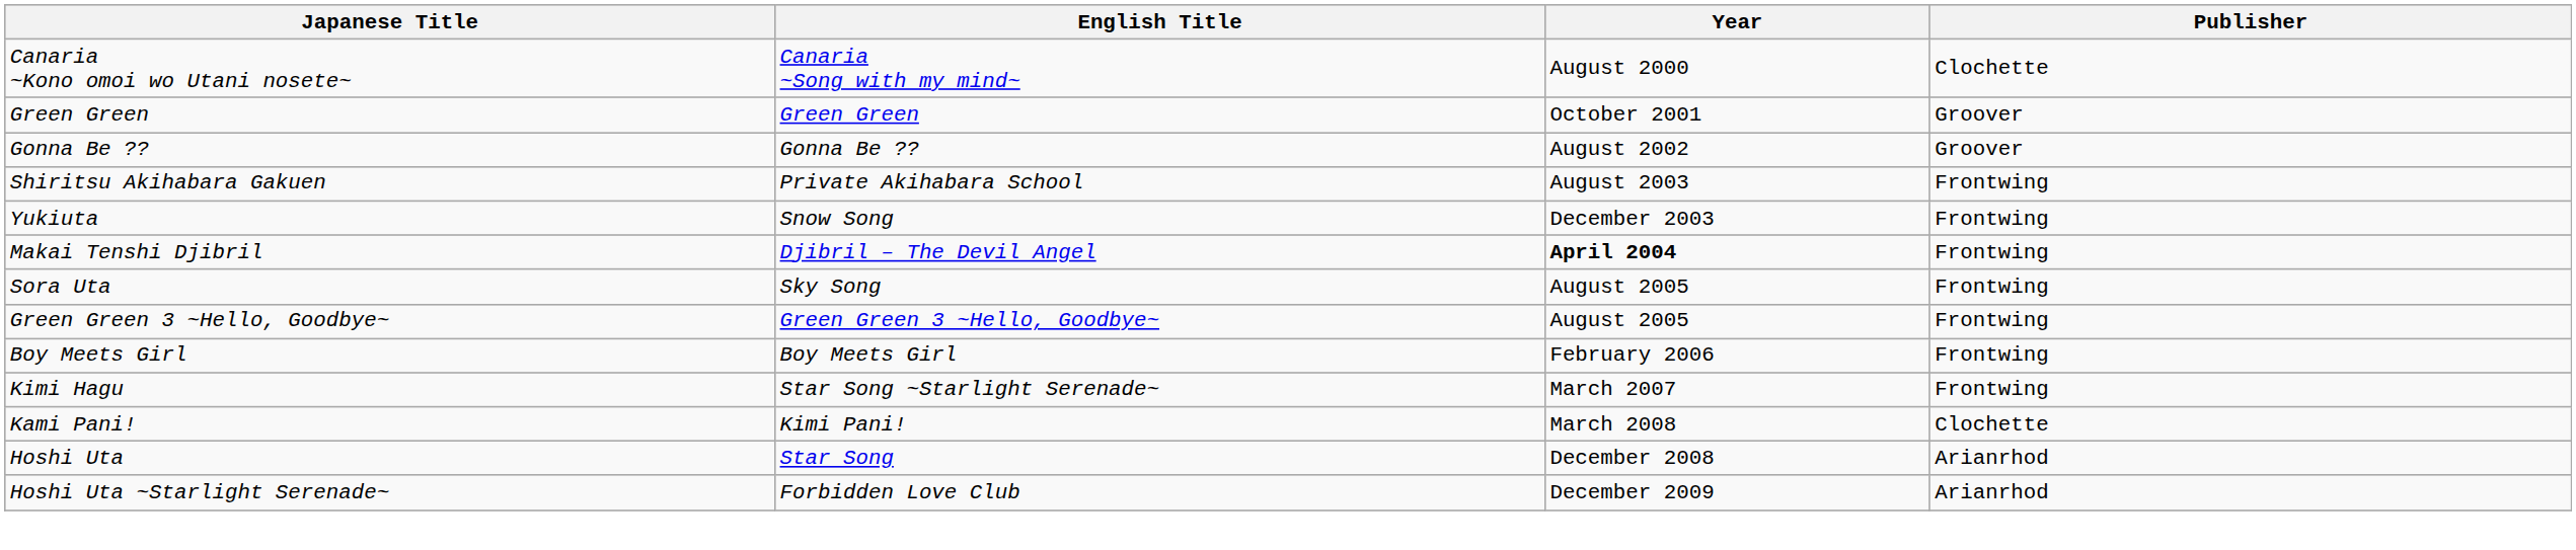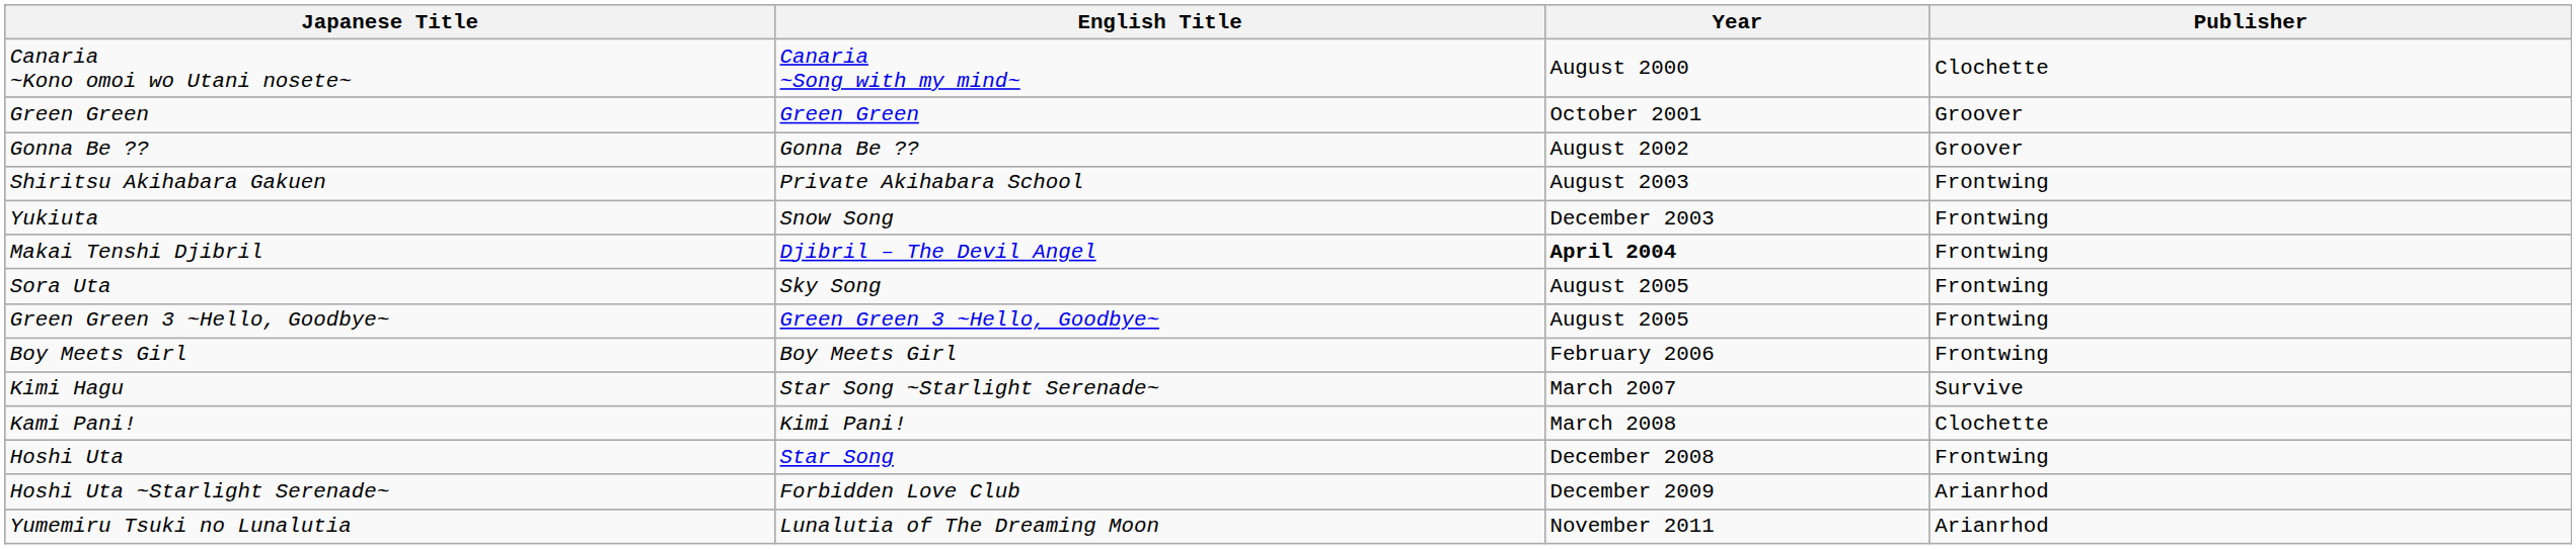 <table class="wikitable" style="width:100%">
 <tr>
 <th style="width: 30%;">Japanese Title</th>
 <th style="width: 30%;">English Title</th>
 <th style="width: 15%;">Year</th>
 <th style="width: 25%;">Publisher</th>
 </tr>
 <tr>
 <td><em>Canaria<br>~Kono omoi wo Utani nosete~</em></td>
 <td><em><a href='#'>Canaria<br>~Song with my mind~</a></em></td>
 <td>August 2000</td>
 <td>Clochette</td>
 </tr>
 <tr>
 <td><em>Green Green</em></td>
 <td><em><a href='#'>Green Green</a></em></td>
 <td>October 2001</td>
 <td>Groover</td>
 </tr>
 <tr>
 <td><em>Gonna Be ??</em></td>
 <td><em>Gonna Be ??</em></td>
 <td>August 2002</td>
 <td>Groover</td>
 </tr>
 <tr>
 <td><em>Shiritsu Akihabara Gakuen</em></td>
 <td><em>Private Akihabara School</em></td>
 <td>August 2003</td>
 <td>Frontwing</td>
 </tr>
 <tr>
 <td><em>Yukiuta</em></td>
 <td><em>Snow Song</em></td>
 <td>December 2003</td>
 <td>Frontwing</td>
 </tr>
 <tr>
 <td><em>Makai Tenshi Djibril</em></td>
 <td><em><a href='#'>Djibril – The Devil Angel</a></em></td>
 <td><strong>April 2004</strong></td>
 <td>Frontwing</td>
 </tr>
 <tr>
 <td><em>Sora Uta</em></td>
 <td><em>Sky Song</em></td>
 <td>August 2005</td>
 <td>Frontwing</td>
 </tr>
 <tr>
 <td><em>Green Green 3 ~Hello, Goodbye~</em></td>
 <td><em><a href='#'>Green Green 3 ~Hello, Goodbye~</a></em></td>
 <td>August 2005</td>
 <td>Frontwing</td>
 </tr>
 <tr>
 <td><em>Boy Meets Girl</em></td>
 <td><em>Boy Meets Girl</em></td>
 <td>February 2006</td>
 <td>Frontwing</td>
 </tr>
 <tr>
 <td><em>Kimi Hagu</em></td>
 <td><em>Star Song ~Starlight Serenade~</em></td>
 <td>March 2007</td>
-<td>Frontwing</td>
+<td>Survive</td>
 </tr>
 <tr>
 <td><em>Kami Pani!</em></td>
 <td><em>Kimi Pani!</em></td>
 <td>March 2008</td>
 <td>Clochette</td>
 </tr>
 <tr>
 <td><em>Hoshi Uta</em></td>
 <td><em><a href='#'>Star Song</a></em></td>
 <td>December 2008</td>
-<td>Arianrhod</td>
+<td>Frontwing</td>
 </tr>
 <tr>
 <td><em>Hoshi Uta ~Starlight Serenade~</em></td>
 <td><em>Forbidden Love Club</em></td>
 <td>December 2009</td>
 <td>Arianrhod</td>
 </tr>
+<tr>
+<td><em>Yumemiru Tsuki no Lunalutia</em></td>
+<td><em>Lunalutia of The Dreaming Moon</em></td>
+<td>November 2011</td>
+<td>Arianrhod</td>
+</tr>
 </table>
